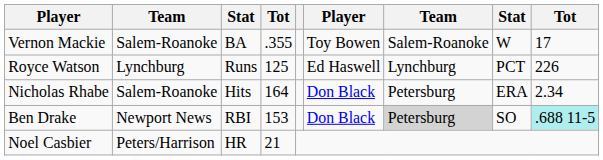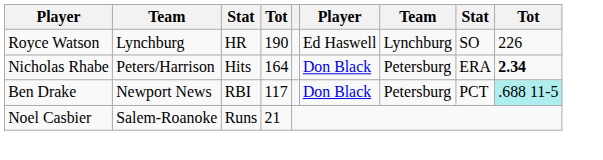 <table class="wikitable">
 <tr>
 <th>Player</th>
 <th>Team</th>
 <th>Stat</th>
 <th>Tot</th>
 <th></th>
 <th>Player</th>
 <th>Team</th>
 <th>Stat</th>
 <th>Tot</th>
 </tr>
 <tr>
-<td>Vernon Mackie</td>
-<td>Salem-Roanoke</td>
-<td>BA</td>
-<td>.355</td>
-<td></td>
-<td>Toy Bowen</td>
-<td>Salem-Roanoke</td>
-<td>W</td>
-<td>17</td>
-</tr>
-<tr>
 <td>Royce Watson</td>
 <td>Lynchburg</td>
-<td>Runs</td>
-<td>125</td>
+<td>HR</td>
+<td>190</td>
 <td></td>
 <td>Ed Haswell</td>
 <td>Lynchburg</td>
-<td>PCT</td>
+<td>SO</td>
 <td>226</td>
 </tr>
 <tr>
 <td>Nicholas Rhabe</td>
-<td>Salem-Roanoke</td>
+<td>Peters/Harrison</td>
 <td>Hits</td>
 <td>164</td>
 <td></td>
 <td><a href='#'>Don Black</a></td>
 <td>Petersburg</td>
 <td>ERA</td>
-<td>2.34</td>
+<td><strong>2.34</strong></td>
 </tr>
 <tr>
 <td>Ben Drake</td>
 <td>Newport News</td>
 <td>RBI</td>
-<td>153</td>
+<td>117</td>
 <td></td>
 <td><a href='#'>Don Black</a></td>
-<td style="background: lightgrey;">Petersburg</td>
-<td>SO</td>
+<td>Petersburg</td>
+<td>PCT</td>
 <td style="background: paleturquoise;">.688 11-5</td>
 </tr>
 <tr>
 <td>Noel Casbier</td>
-<td>Peters/Harrison</td>
-<td>HR</td>
+<td>Salem-Roanoke</td>
+<td>Runs</td>
 <td>21</td>
 </tr>
 </table>
